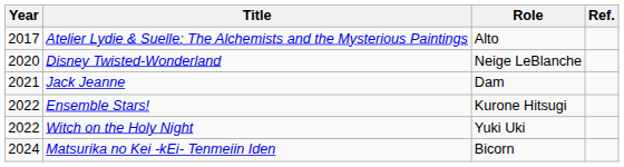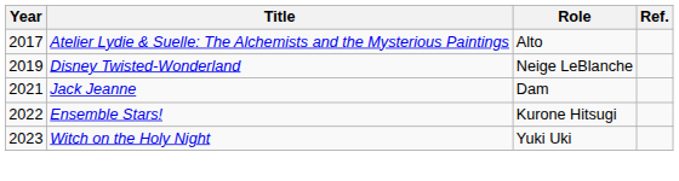 <table class="wikitable">
 <tr>
 <th>Year</th>
 <th>Title</th>
 <th>Role</th>
 <th>Ref.</th>
 </tr>
 <tr>
 <td>2017</td>
 <td><em><a href='#'>Atelier Lydie & Suelle: The Alchemists and the Mysterious Paintings</a></em></td>
 <td>Alto</td>
 <td></td>
 </tr>
 <tr>
-<td>2020</td>
+<td>2019</td>
 <td><em><a href='#'>Disney Twisted-Wonderland</a></em></td>
 <td>Neige LeBlanche</td>
 <td></td>
 </tr>
 <tr>
 <td>2021</td>
 <td><em><a href='#'>Jack Jeanne</a></em></td>
 <td>Dam</td>
 <td></td>
 </tr>
 <tr>
 <td>2022</td>
 <td><em><a href='#'>Ensemble Stars!</a></em></td>
 <td>Kurone Hitsugi</td>
 <td></td>
 </tr>
 <tr>
-<td>2022</td>
+<td>2023</td>
 <td><em><a href='#'>Witch on the Holy Night</a></em></td>
 <td>Yuki Uki</td>
 <td></td>
 </tr>
-<tr>
-<td>2024</td>
-<td><em><a href='#'>Matsurika no Kei -kEi- Tenmeiin Iden</a></em></td>
-<td>Bicorn</td>
-<td></td>
-</tr>
 </table>
